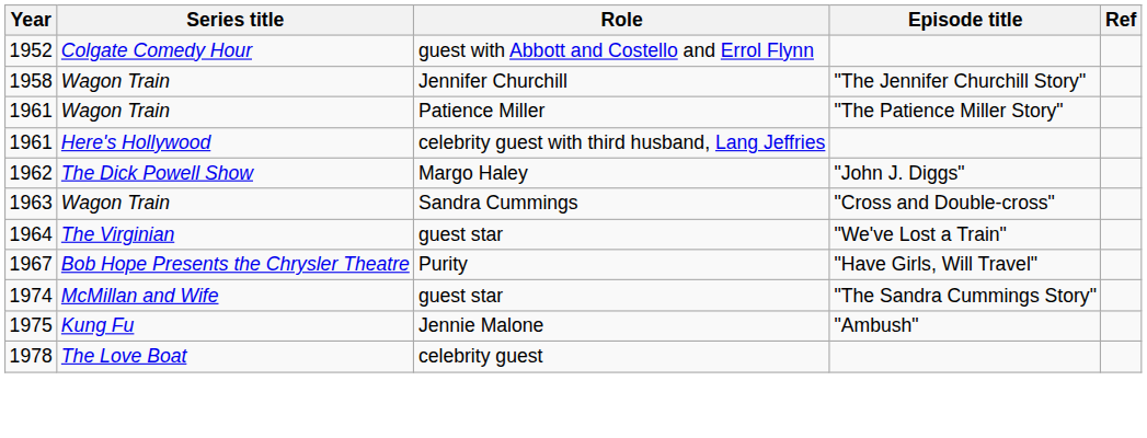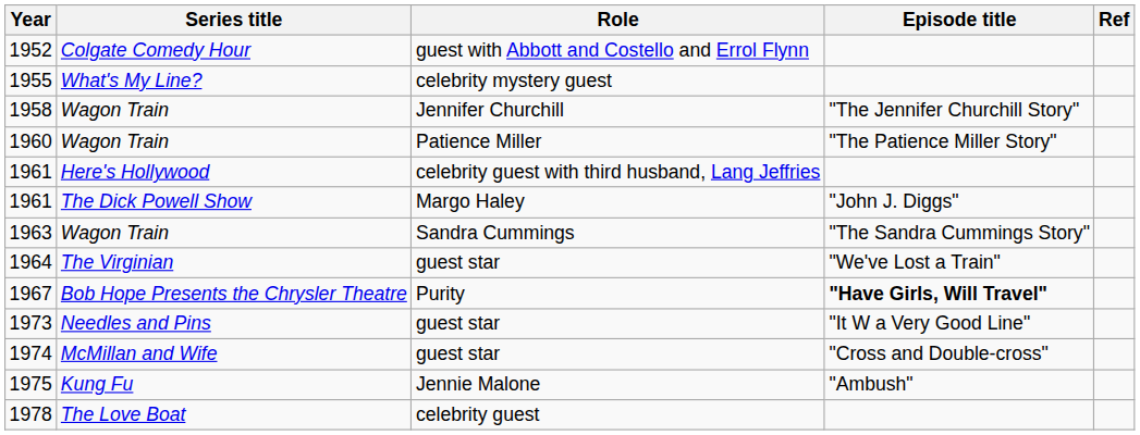 <table class=wikitable>
 <tr>
 <th>Year</th>
 <th>Series title</th>
 <th>Role</th>
 <th>Episode title</th>
 <th>Ref</th>
 </tr>
 <tr>
 <td>1952</td>
 <td><em><a href='#'>Colgate Comedy Hour</a></em></td>
 <td>guest with <a href='#'>Abbott and Costello</a> and <a href='#'>Errol Flynn</a></td>
 <td></td>
 <td></td>
 </tr>
 <tr>
+<td>1955</td>
+<td><em><a href='#'>What's My Line?</a></em></td>
+<td>celebrity mystery guest</td>
+<td></td>
+<td></td>
+</tr>
+<tr>
 <td>1958</td>
 <td><em>Wagon Train</em></td>
 <td>Jennifer Churchill</td>
 <td>"The Jennifer Churchill Story"</td>
 <td></td>
 </tr>
 <tr>
-<td>1961</td>
+<td>1960</td>
 <td><em>Wagon Train</em></td>
 <td>Patience Miller</td>
 <td>"The Patience Miller Story"</td>
 <td></td>
 </tr>
 <tr>
 <td>1961</td>
 <td><em><a href='#'>Here's Hollywood</a></em></td>
 <td>celebrity guest with third husband, <a href='#'>Lang Jeffries</a></td>
 <td></td>
 <td></td>
 </tr>
 <tr>
-<td>1962</td>
+<td>1961</td>
 <td><em><a href='#'>The Dick Powell Show</a></em></td>
 <td>Margo Haley</td>
 <td>"John J. Diggs"</td>
 <td></td>
 </tr>
 <tr>
 <td>1963</td>
 <td><em>Wagon Train</em></td>
 <td>Sandra Cummings</td>
-<td>"Cross and Double-cross"</td>
+<td>"The Sandra Cummings Story"</td>
 <td></td>
 </tr>
 <tr>
 <td>1964</td>
 <td><em><a href='#'>The Virginian</a></em></td>
 <td>guest star</td>
 <td>"We've Lost a Train"</td>
 <td></td>
 </tr>
 <tr>
 <td>1967</td>
 <td><em><a href='#'>Bob Hope Presents the Chrysler Theatre</a></em></td>
 <td>Purity</td>
-<td>"Have Girls, Will Travel"</td>
+<td><strong>"Have Girls, Will Travel"</strong></td>
+<td></td>
+</tr>
+<tr>
+<td>1973</td>
+<td><em><a href='#'>Needles and Pins</a></em></td>
+<td>guest star</td>
+<td>"It W a Very Good Line"</td>
 <td></td>
 </tr>
 <tr>
 <td>1974</td>
 <td><em><a href='#'>McMillan and Wife</a></em></td>
 <td>guest star</td>
-<td>"The Sandra Cummings Story"</td>
+<td>"Cross and Double-cross"</td>
 <td></td>
 </tr>
 <tr>
 <td>1975</td>
 <td><em><a href='#'>Kung Fu</a></em></td>
 <td>Jennie Malone</td>
 <td>"Ambush"</td>
 <td></td>
 </tr>
 <tr>
 <td>1978</td>
 <td><em><a href='#'>The Love Boat</a></em></td>
 <td>celebrity guest</td>
 <td></td>
 <td></td>
 </tr>
 </table>
